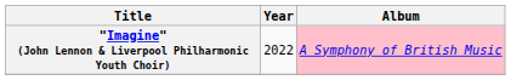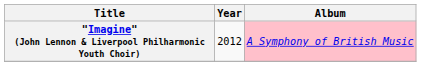 <table class="wikitable plainrowheaders" style="text-align:center;" border="1">
 <tr>
 <th scope="col" style="width:20em;">Title</th>
 <th scope="col">Year</th>
 <th scope="col">Album</th>
 </tr>
 <tr>
 <th scope="row">"<a href='#'>Imagine</a>"<br><small>(John Lennon & Liverpool Philharmonic Youth Choir)</small></th>
-<td>2022</td>
+<td>2012</td>
 <td style="background: pink;"><em><a href='#'>A Symphony of British Music</a></em></td>
 </tr>
 <tr>
 </tr>
 </table>
